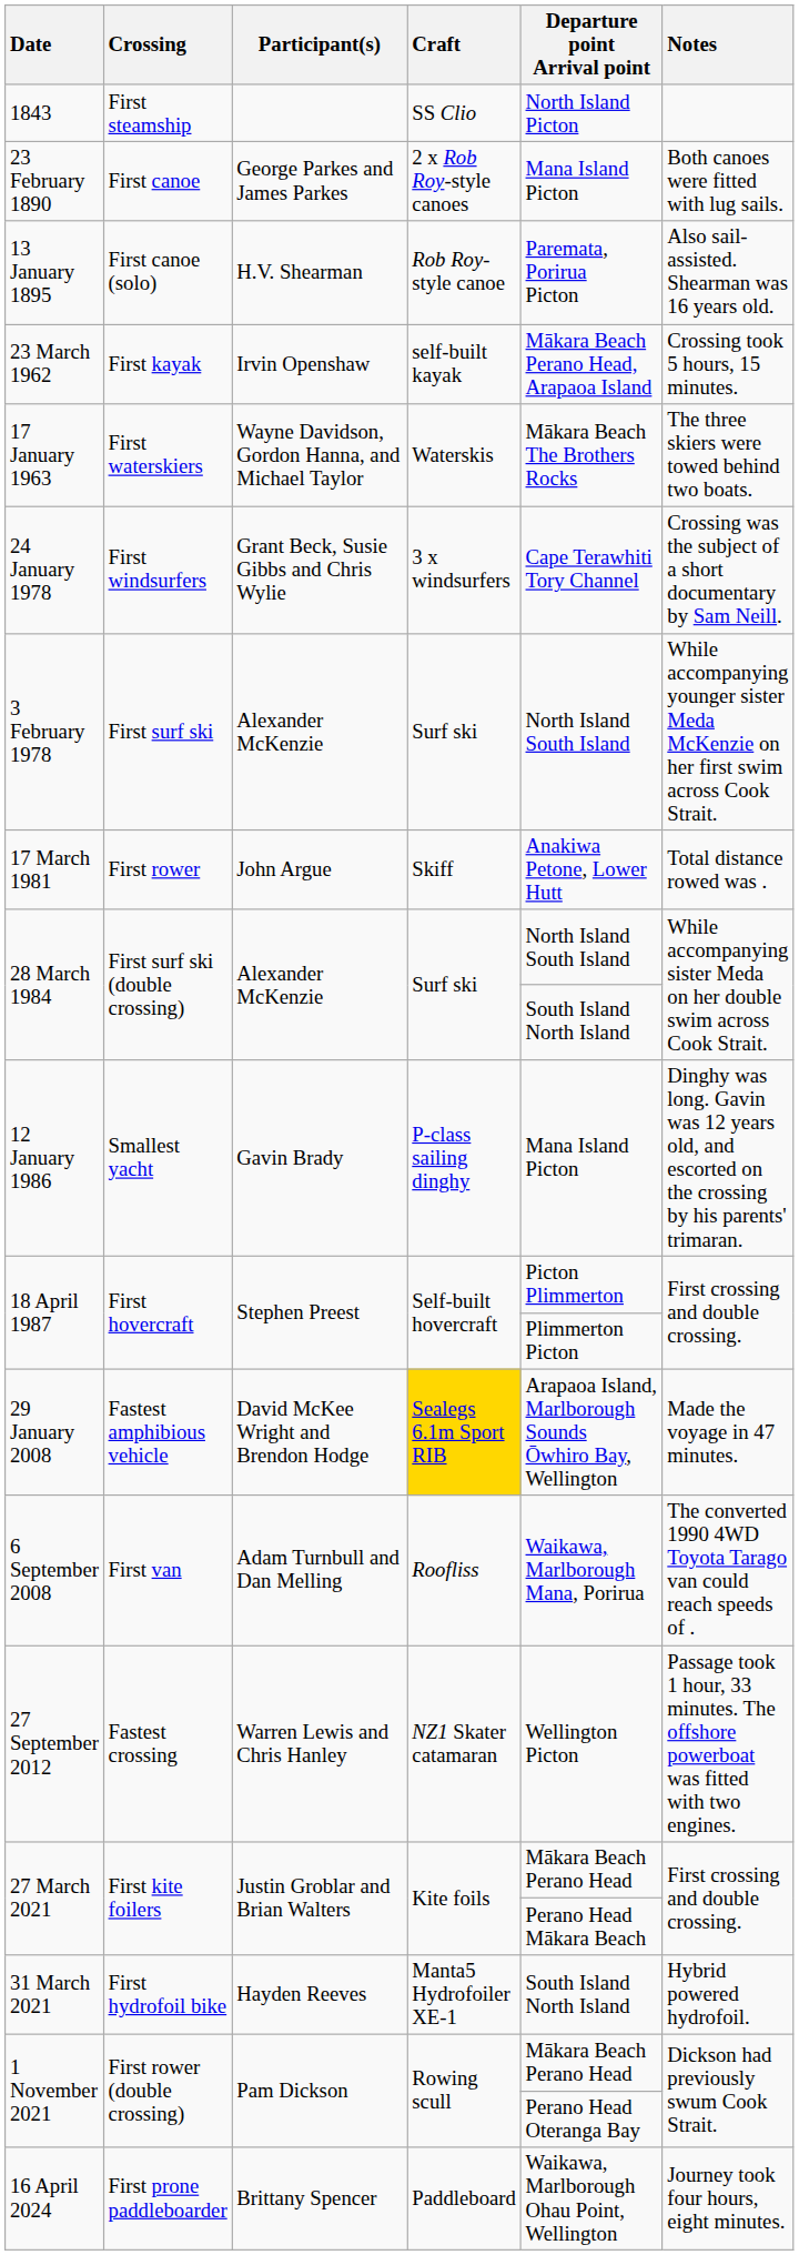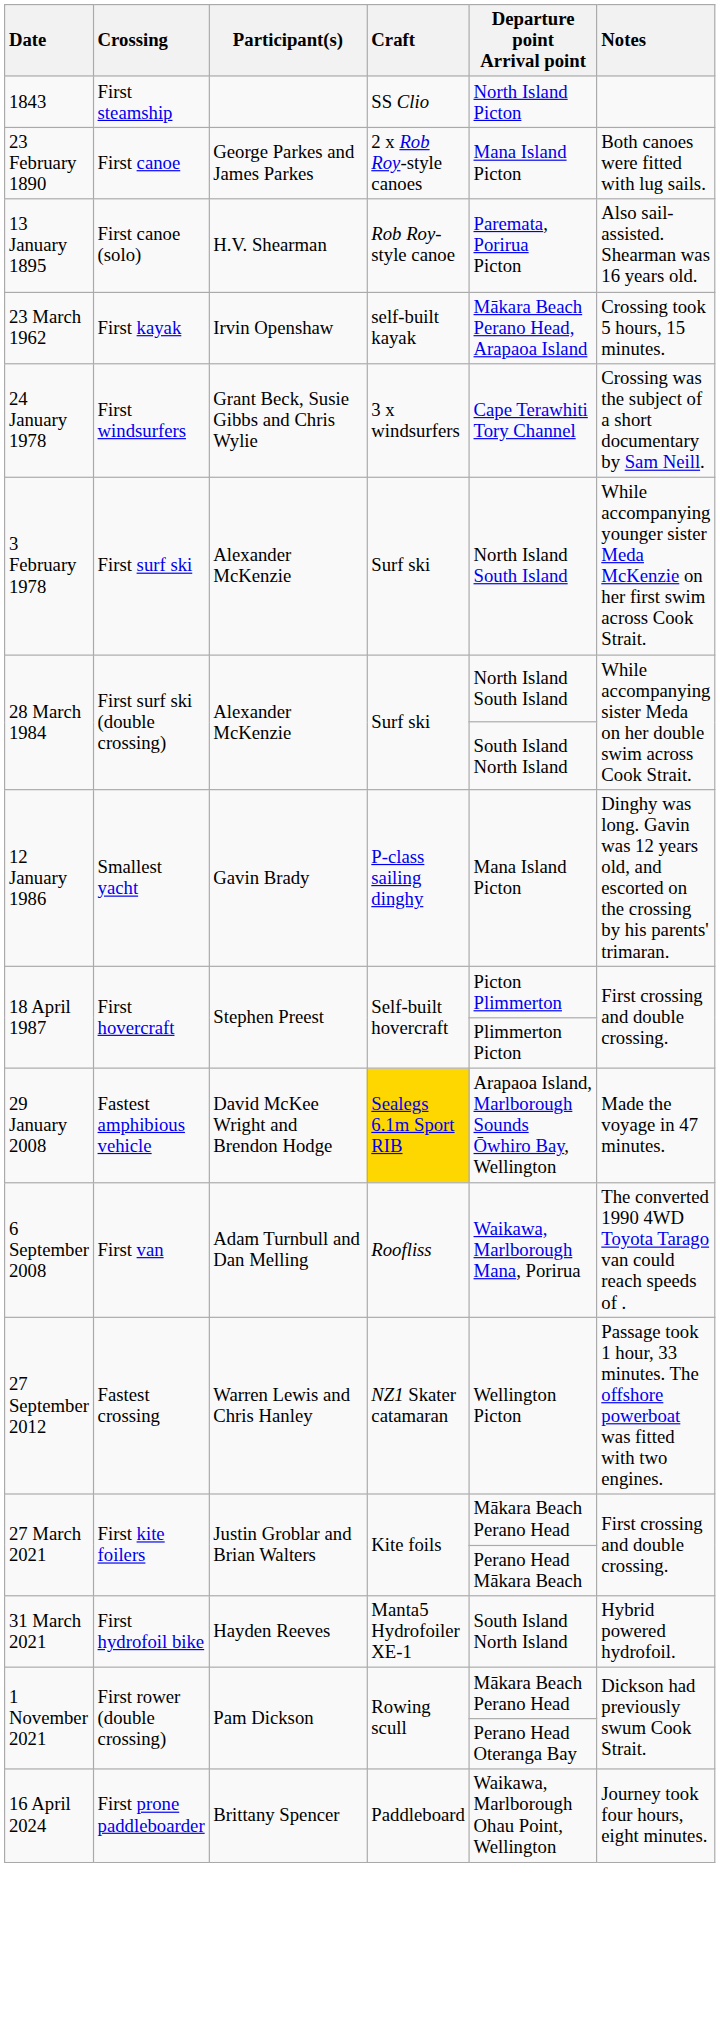 <table class="wikitable sortable">
 <tr>
 <th style="text-align:left">Date</th>
 <th style="text-align:left">Crossing</th>
 <th style="width:240px;">Participant(s)</th>
 <th style="text-align:left">Craft</th>
 <th style="width:160px;">Departure point <br>Arrival point</th>
 <th style="text-align:left">Notes</th>
 </tr>
 <tr>
 <td>1843</td>
 <td>First <a href='#'>steamship</a></td>
 <td></td>
 <td>SS <em>Clio</em></td>
 <td><a href='#'>North Island</a><br><a href='#'>Picton</a></td>
 <td></td>
 </tr>
 <tr>
 <td>23 February 1890</td>
 <td>First <a href='#'>canoe</a></td>
 <td>George Parkes and James Parkes</td>
 <td>2 x <em><a href='#'>Rob Roy</a></em>-style canoes</td>
 <td><a href='#'>Mana Island</a><br>Picton</td>
 <td>Both canoes were fitted with lug sails.</td>
 </tr>
 <tr>
 <td>13 January 1895</td>
 <td>First canoe (solo)</td>
 <td>H.V. Shearman</td>
 <td><em>Rob Roy</em>-style canoe</td>
 <td><a href='#'>Paremata</a>, <a href='#'>Porirua</a><br>Picton</td>
 <td>Also sail-assisted. Shearman was 16 years old.</td>
 </tr>
 <tr>
 <td>23 March 1962</td>
 <td>First <a href='#'>kayak</a></td>
 <td>Irvin Openshaw</td>
 <td>self-built kayak</td>
 <td><a href='#'>Mākara Beach</a><br><a href='#'>Perano Head, Arapaoa Island</a></td>
 <td>Crossing took 5 hours, 15 minutes.</td>
 </tr>
 <tr>
-<td>17 January 1963</td>
-<td>First <a href='#'>waterskiers</a></td>
-<td>Wayne Davidson, Gordon Hanna, and Michael Taylor</td>
-<td>Waterskis</td>
-<td>Mākara Beach<br><a href='#'>The Brothers Rocks</a></td>
-<td>The three skiers were towed behind two boats.</td>
-</tr>
-<tr>
 <td>24 January 1978</td>
 <td>First <a href='#'>windsurfers</a></td>
 <td>Grant Beck, Susie Gibbs and Chris Wylie</td>
 <td>3 x windsurfers</td>
 <td><a href='#'>Cape Terawhiti</a><br><a href='#'>Tory Channel</a></td>
 <td>Crossing was the subject of a short documentary by <a href='#'>Sam Neill</a>.</td>
 </tr>
 <tr>
 <td>3 February 1978</td>
 <td>First <a href='#'>surf ski</a></td>
 <td>Alexander McKenzie</td>
 <td>Surf ski</td>
 <td>North Island<br><a href='#'>South Island</a></td>
 <td>While accompanying younger sister <a href='#'>Meda McKenzie</a> on her first swim across Cook Strait.</td>
-</tr>
-<tr>
-<td>17 March 1981</td>
-<td>First <a href='#'>rower</a></td>
-<td>John Argue</td>
-<td>Skiff</td>
-<td><a href='#'>Anakiwa</a><br><a href='#'>Petone</a>, <a href='#'>Lower Hutt</a></td>
-<td>Total distance rowed was .</td>
 </tr>
 <tr>
 <td rowspan=2>28 March 1984</td>
 <td rowspan=2>First surf ski (double crossing)</td>
 <td rowspan=2>Alexander McKenzie</td>
 <td rowspan=2>Surf ski</td>
 <td>North Island<br>South Island</td>
 <td rowspan=2>While accompanying sister Meda on her double swim across Cook Strait.</td>
 </tr>
 <tr>
 <td>South Island<br>North Island</td>
 </tr>
 <tr>
 <td>12 January 1986</td>
 <td>Smallest <a href='#'>yacht</a></td>
 <td>Gavin Brady</td>
 <td><a href='#'>P-class sailing dinghy</a></td>
 <td>Mana Island<br>Picton</td>
 <td>Dinghy was  long. Gavin was 12 years old, and escorted on the crossing by his parents'  trimaran.</td>
 </tr>
 <tr>
 <td rowspan=2>18 April 1987</td>
 <td rowspan=2>First <a href='#'>hovercraft</a></td>
 <td rowspan=2>Stephen Preest</td>
 <td rowspan=2>Self-built hovercraft</td>
 <td>Picton<br><a href='#'>Plimmerton</a></td>
 <td rowspan=2>First crossing and double crossing.</td>
 </tr>
 <tr>
 <td>Plimmerton<br>Picton</td>
 </tr>
 <tr>
 <td>29 January 2008</td>
 <td>Fastest <a href='#'>amphibious vehicle</a></td>
 <td>David McKee Wright and Brendon Hodge</td>
 <td style="background: gold;"><a href='#'>Sealegs 6.1m Sport RIB</a></td>
 <td>Arapaoa Island, <a href='#'>Marlborough Sounds</a><br><a href='#'>Ōwhiro Bay</a>, Wellington</td>
 <td>Made the  voyage in 47 minutes.</td>
 </tr>
 <tr>
 <td>6 September 2008</td>
 <td>First <a href='#'>van</a></td>
 <td>Adam Turnbull and Dan Melling</td>
 <td><em>Roofliss</em></td>
 <td><a href='#'>Waikawa, Marlborough</a><br><a href='#'>Mana</a>, Porirua</td>
 <td>The converted 1990 4WD <a href='#'>Toyota Tarago</a> van could reach speeds of .</td>
 </tr>
 <tr>
 <td>27 September 2012</td>
 <td>Fastest crossing</td>
 <td>Warren Lewis and Chris Hanley</td>
 <td><em>NZ1</em> Skater catamaran</td>
 <td>Wellington<br>Picton</td>
 <td>Passage took 1 hour, 33 minutes. The <a href='#'>offshore powerboat</a> was fitted with two  engines.</td>
 </tr>
 <tr>
 <td rowspan=2>27 March 2021</td>
 <td rowspan=2>First <a href='#'>kite foilers</a></td>
 <td rowspan=2>Justin Groblar and Brian Walters</td>
 <td rowspan=2>Kite foils</td>
 <td>Mākara Beach<br>Perano Head</td>
 <td rowspan=2>First crossing and double crossing.</td>
 </tr>
 <tr>
 <td>Perano Head<br>Mākara Beach</td>
 </tr>
 <tr>
 <td>31 March 2021</td>
 <td>First <a href='#'>hydrofoil bike</a></td>
 <td>Hayden Reeves</td>
 <td>Manta5 Hydrofoiler XE-1</td>
 <td>South Island<br>North Island</td>
 <td>Hybrid powered hydrofoil.</td>
 </tr>
 <tr>
 <td rowspan=2>1 November 2021</td>
 <td rowspan=2>First rower (double crossing)</td>
 <td rowspan=2>Pam Dickson</td>
 <td rowspan=2>Rowing scull</td>
 <td>Mākara Beach<br>Perano Head</td>
 <td rowspan=2>Dickson had previously swum Cook Strait.</td>
 </tr>
 <tr>
 <td>Perano Head<br>Oteranga Bay</td>
 </tr>
 <tr>
 <td>16 April 2024</td>
 <td>First <a href='#'>prone paddleboarder</a></td>
 <td>Brittany Spencer</td>
 <td>Paddleboard</td>
 <td>Waikawa, Marlborough<br>Ohau Point, Wellington</td>
 <td>Journey took four hours, eight minutes.</td>
 </tr>
 </table>
